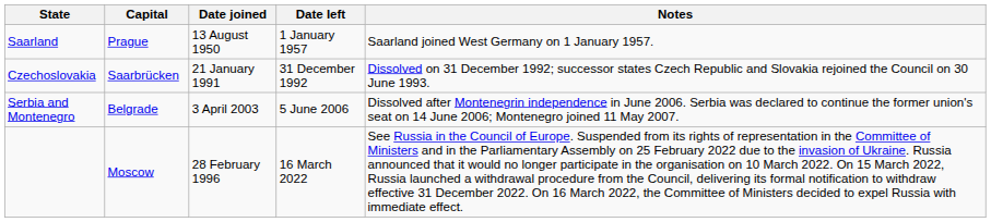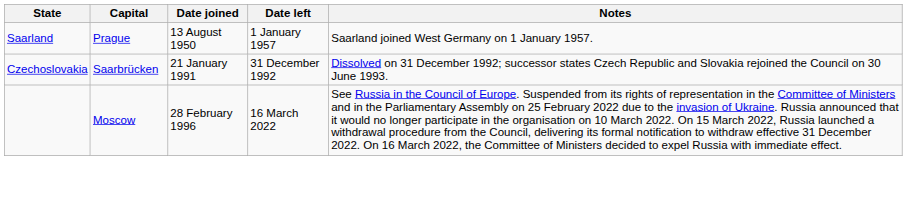 <table class="sortable wikitable">
 <tr>
 <th style="min-width:75px;">State</th>
 <th style="min-width:100px;">Capital</th>
 <th style="min-width:100px;">Date joined</th>
 <th style="min-width:100px;">Date left</th>
 <th style="min-width:300px;">Notes</th>
 </tr>
 <tr>
 <td> <a href='#'>Saarland</a></td>
 <td><a href='#'>Prague</a></td>
 <td>13 August 1950</td>
 <td>1 January 1957</td>
 <td>Saarland joined West Germany on 1 January 1957.</td>
 </tr>
 <tr>
 <td> <a href='#'>Czechoslovakia</a></td>
 <td><a href='#'>Saarbrücken</a></td>
 <td>21 January 1991</td>
 <td>31 December 1992</td>
 <td><a href='#'>Dissolved</a> on 31 December 1992; successor states Czech Republic and Slovakia rejoined the Council on 30 June 1993.</td>
 </tr>
 <tr>
-<td> <a href='#'>Serbia and Montenegro</a></td>
-<td><a href='#'>Belgrade</a></td>
-<td>3 April 2003</td>
-<td>5 June 2006</td>
-<td>Dissolved after <a href='#'>Montenegrin independence</a> in June 2006. Serbia was declared to continue the former union's seat on 14 June 2006; Montenegro joined 11 May 2007.</td>
-</tr>
-<tr>
 <td></td>
 <td><a href='#'>Moscow</a></td>
 <td>28 February 1996</td>
 <td>16 March 2022</td>
 <td>See <a href='#'>Russia in the Council of Europe</a>. Suspended from its rights of representation in the <a href='#'>Committee of Ministers</a> and in the Parliamentary Assembly on 25 February 2022 due to the <a href='#'>invasion of Ukraine</a>.  Russia announced that it would no longer participate in the organisation on 10 March 2022. On 15 March 2022, Russia launched a withdrawal procedure from the Council, delivering its formal notification to withdraw effective 31 December 2022. On 16 March 2022, the Committee of Ministers decided to expel Russia with immediate effect.</td>
 </tr>
 </table>
